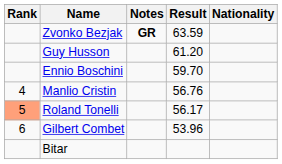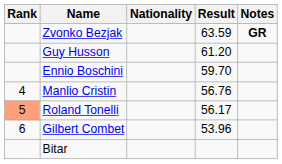 <table class="wikitable sortable" style="text-align:center">
 <tr>
 <th>Rank</th>
 <th>Name</th>
+<th>Nationality</th>
+<th>Result</th>
 <th>Notes</th>
-<th>Result</th>
-<th>Nationality</th>
 </tr>
 <tr>
 <td></td>
 <td align=left><a href='#'>Zvonko Bezjak</a></td>
+<td align=left></td>
+<td>63.59</td>
 <td><strong>GR</strong></td>
-<td>63.59</td>
-<td align=left></td>
 </tr>
 <tr>
 <td></td>
 <td align=left><a href='#'>Guy Husson</a></td>
+<td align=left></td>
+<td>61.20</td>
 <td></td>
-<td>61.20</td>
-<td align=left></td>
 </tr>
 <tr>
 <td></td>
 <td align=left><a href='#'>Ennio Boschini</a></td>
+<td align=left></td>
+<td>59.70</td>
 <td></td>
-<td>59.70</td>
-<td align=left></td>
 </tr>
 <tr>
 <td>4</td>
 <td align=left><a href='#'>Manlio Cristin</a></td>
+<td align=left></td>
+<td>56.76</td>
 <td></td>
-<td>56.76</td>
-<td align=left></td>
 </tr>
 <tr>
 <td style="background: lightsalmon;">5</td>
 <td align=left><a href='#'>Roland Tonelli</a></td>
+<td align=left></td>
+<td>56.17</td>
 <td></td>
-<td>56.17</td>
-<td align=left></td>
 </tr>
 <tr>
 <td>6</td>
 <td align=left><a href='#'>Gilbert Combet</a></td>
+<td align=left></td>
+<td>53.96</td>
 <td></td>
-<td>53.96</td>
-<td align=left></td>
 </tr>
 <tr>
 <td></td>
 <td align=left>Bitar</td>
+<td align=left></td>
 <td></td>
 <td></td>
-<td align=left></td>
 </tr>
 </table>
